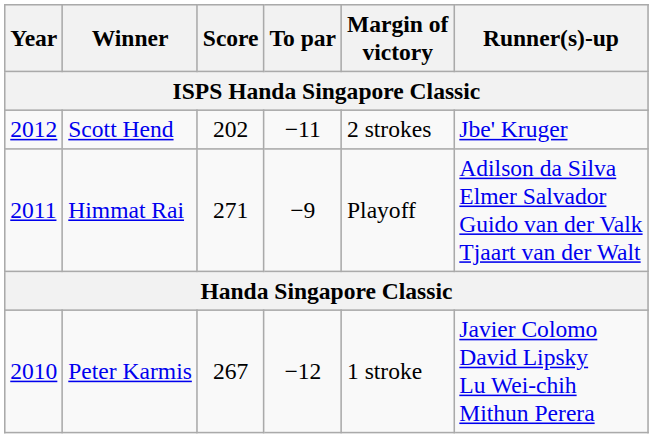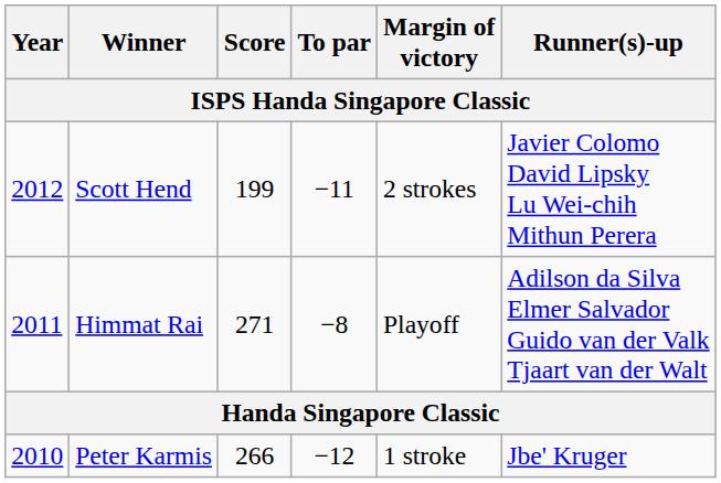 <table class=wikitable style="font-size: 95%;">
 <tr>
 <th>Year</th>
 <th>Winner</th>
 <th>Score</th>
 <th>To par</th>
 <th>Margin of<br>victory</th>
 <th>Runner(s)-up</th>
 </tr>
 <tr>
 <th colspan=7>ISPS Handa Singapore Classic</th>
 </tr>
 <tr>
 <td><a href='#'>2012</a></td>
 <td> <a href='#'>Scott Hend</a></td>
-<td align=center>202</td>
+<td align=center>199</td>
 <td align=center>−11</td>
 <td>2 strokes</td>
-<td> <a href='#'>Jbe' Kruger</a></td>
+<td> <a href='#'>Javier Colomo</a><br> <a href='#'>David Lipsky</a><br> <a href='#'>Lu Wei-chih</a><br> <a href='#'>Mithun Perera</a></td>
 </tr>
 <tr>
 <td><a href='#'>2011</a></td>
 <td> <a href='#'>Himmat Rai</a></td>
 <td align=center>271</td>
-<td align=center>−9</td>
+<td align=center>−8</td>
 <td>Playoff</td>
 <td> <a href='#'>Adilson da Silva</a><br> <a href='#'>Elmer Salvador</a><br> <a href='#'>Guido van der Valk</a><br> <a href='#'>Tjaart van der Walt</a></td>
 </tr>
 <tr>
 <th colspan=7>Handa Singapore Classic</th>
 </tr>
 <tr>
 <td><a href='#'>2010</a></td>
 <td> <a href='#'>Peter Karmis</a></td>
-<td align=center>267</td>
+<td align=center>266</td>
 <td align=center>−12</td>
 <td>1 stroke</td>
-<td> <a href='#'>Javier Colomo</a><br> <a href='#'>David Lipsky</a><br> <a href='#'>Lu Wei-chih</a><br> <a href='#'>Mithun Perera</a></td>
+<td> <a href='#'>Jbe' Kruger</a></td>
 </tr>
 </table>
